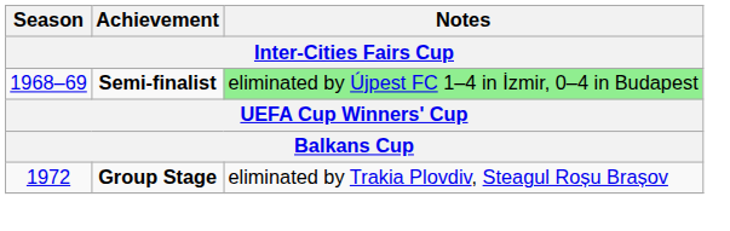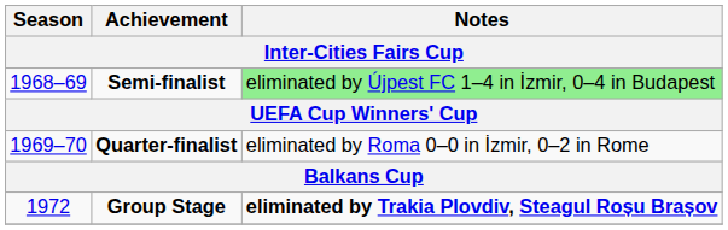 <table class="wikitable toccolours" border="0" cellpadding="2" cellspacing="0" align="left" style="margin:0em;">
 <tr bgcolor=>
 <th>Season</th>
 <th>Achievement</th>
 <th>Notes</th>
 </tr>
 <tr>
 <th colspan="3" bgcolor="#EFEFEF"><a href='#'>Inter-Cities Fairs Cup</a></th>
 </tr>
 <tr>
 <td align="center"><a href='#'>1968–69</a></td>
 <td align="center"><strong>Semi-finalist</strong></td>
 <td align="left" style="background: lightgreen;">eliminated by  <a href='#'>Újpest FC</a> 1–4 in İzmir, 0–4 in Budapest</td>
 </tr>
 <tr>
 <th colspan="3" bgcolor="#EFEFEF"><a href='#'>UEFA Cup Winners' Cup</a></th>
 </tr>
 <tr>
+<td align="center"><a href='#'>1969–70</a></td>
+<td align="center"><strong>Quarter-finalist</strong></td>
+<td align="left">eliminated by  <a href='#'>Roma</a> 0–0 in İzmir, 0–2 in Rome</td>
+</tr>
+<tr>
 <th colspan="3" bgcolor="#EFEFEF"><a href='#'>Balkans Cup</a></th>
 </tr>
 <tr>
 <td align="center"><a href='#'>1972</a></td>
 <td align="center"><strong>Group Stage</strong></td>
-<td align="left">eliminated by  <a href='#'>Trakia Plovdiv</a>,  <a href='#'>Steagul Roșu Brașov</a></td>
+<td align="left"><strong>eliminated by  <a href='#'>Trakia Plovdiv</a>,  <a href='#'>Steagul Roșu Brașov</a></strong></td>
 </tr>
 <tr>
 </tr>
 </table>
